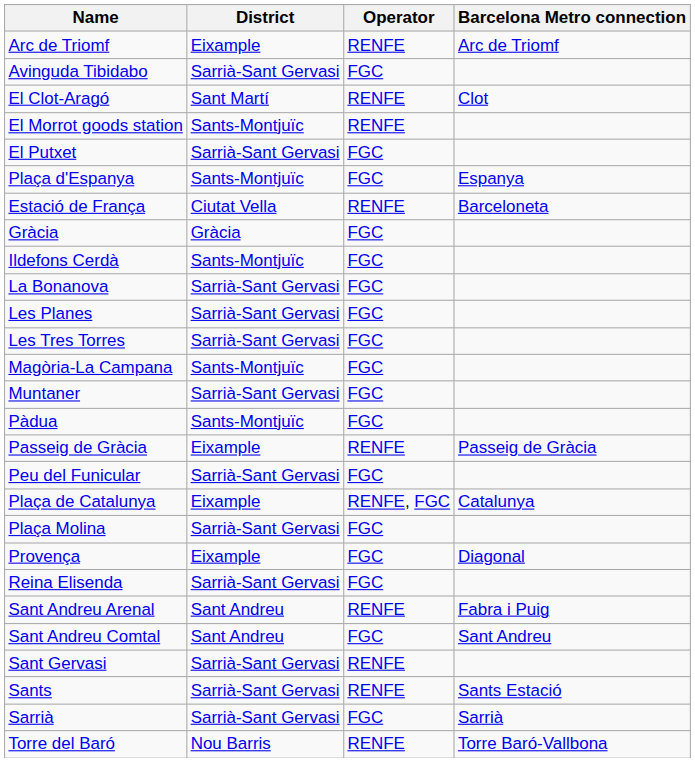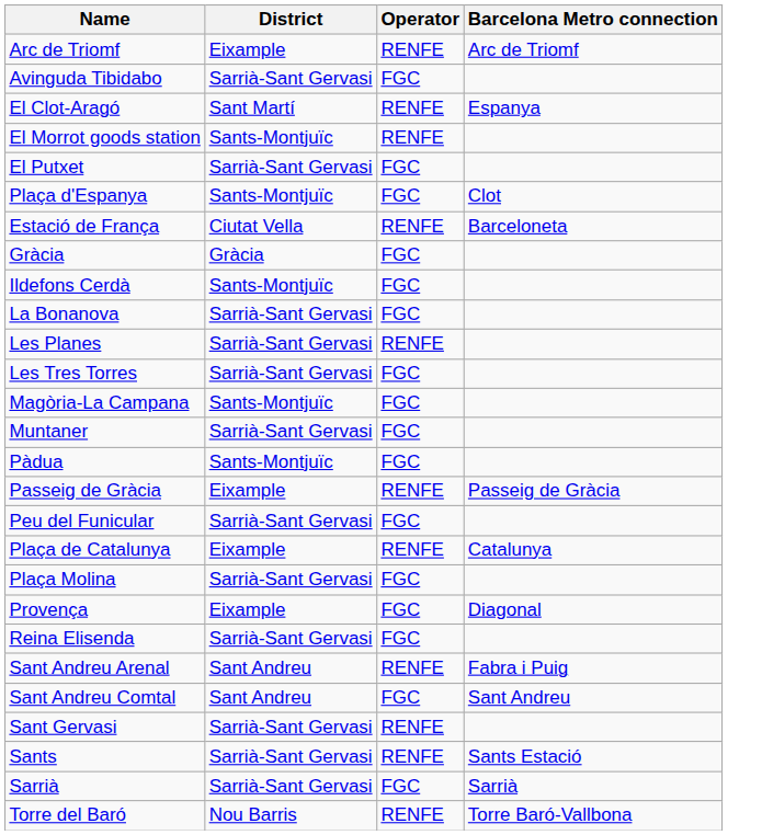 <table class="wikitable sortable">
 <tr>
 <th>Name</th>
 <th>District</th>
 <th>Operator</th>
 <th>Barcelona Metro connection</th>
 </tr>
 <tr>
 <td><a href='#'>Arc de Triomf</a></td>
 <td><a href='#'>Eixample</a></td>
 <td><a href='#'>RENFE</a></td>
 <td><a href='#'>Arc de Triomf</a></td>
 </tr>
 <tr>
 <td><a href='#'>Avinguda Tibidabo</a></td>
 <td><a href='#'>Sarrià-Sant Gervasi</a></td>
 <td><a href='#'>FGC</a></td>
 <td></td>
 </tr>
 <tr>
 <td><a href='#'>El Clot-Aragó</a></td>
 <td><a href='#'>Sant Martí</a></td>
 <td><a href='#'>RENFE</a></td>
-<td><a href='#'>Clot</a></td>
+<td><a href='#'>Espanya</a></td>
 </tr>
 <tr>
 <td><a href='#'>El Morrot goods station</a></td>
 <td><a href='#'>Sants-Montjuïc</a></td>
 <td><a href='#'>RENFE</a></td>
 <td></td>
 </tr>
 <tr>
 <td><a href='#'>El Putxet</a></td>
 <td><a href='#'>Sarrià-Sant Gervasi</a></td>
 <td><a href='#'>FGC</a></td>
 <td></td>
 </tr>
 <tr>
 <td><a href='#'>Plaça d'Espanya</a></td>
 <td><a href='#'>Sants-Montjuïc</a></td>
 <td><a href='#'>FGC</a></td>
-<td><a href='#'>Espanya</a></td>
+<td><a href='#'>Clot</a></td>
 </tr>
 <tr>
 <td><a href='#'>Estació de França</a></td>
 <td><a href='#'>Ciutat Vella</a></td>
 <td><a href='#'>RENFE</a></td>
 <td><a href='#'>Barceloneta</a></td>
 </tr>
 <tr>
 <td><a href='#'>Gràcia</a></td>
 <td><a href='#'>Gràcia</a></td>
 <td><a href='#'>FGC</a></td>
 <td></td>
 </tr>
 <tr>
 <td><a href='#'>Ildefons Cerdà</a></td>
 <td><a href='#'>Sants-Montjuïc</a></td>
 <td><a href='#'>FGC</a></td>
 <td></td>
 </tr>
 <tr>
 <td><a href='#'>La Bonanova</a></td>
 <td><a href='#'>Sarrià-Sant Gervasi</a></td>
 <td><a href='#'>FGC</a></td>
 <td></td>
 </tr>
 <tr>
 <td><a href='#'>Les Planes</a></td>
 <td><a href='#'>Sarrià-Sant Gervasi</a></td>
-<td><a href='#'>FGC</a></td>
+<td><a href='#'>RENFE</a></td>
 </tr>
 <tr>
 <td><a href='#'>Les Tres Torres</a></td>
 <td><a href='#'>Sarrià-Sant Gervasi</a></td>
 <td><a href='#'>FGC</a></td>
 <td></td>
 </tr>
 <tr>
 <td><a href='#'>Magòria-La Campana</a></td>
 <td><a href='#'>Sants-Montjuïc</a></td>
 <td><a href='#'>FGC</a></td>
 <td></td>
 </tr>
 <tr>
 <td><a href='#'>Muntaner</a></td>
 <td><a href='#'>Sarrià-Sant Gervasi</a></td>
 <td><a href='#'>FGC</a></td>
 <td></td>
 </tr>
 <tr>
 <td><a href='#'>Pàdua</a></td>
 <td><a href='#'>Sants-Montjuïc</a></td>
 <td><a href='#'>FGC</a></td>
 <td></td>
 </tr>
 <tr>
 <td><a href='#'>Passeig de Gràcia</a></td>
 <td><a href='#'>Eixample</a></td>
 <td><a href='#'>RENFE</a></td>
 <td><a href='#'>Passeig de Gràcia</a></td>
 </tr>
 <tr>
 <td><a href='#'>Peu del Funicular</a></td>
 <td><a href='#'>Sarrià-Sant Gervasi</a></td>
 <td><a href='#'>FGC</a></td>
 <td></td>
 </tr>
 <tr>
 <td><a href='#'>Plaça de Catalunya</a></td>
 <td><a href='#'>Eixample</a></td>
-<td><a href='#'>RENFE</a>, <a href='#'>FGC</a></td>
+<td><a href='#'>RENFE</a></td>
 <td><a href='#'>Catalunya</a></td>
 </tr>
 <tr>
 <td><a href='#'>Plaça Molina</a></td>
 <td><a href='#'>Sarrià-Sant Gervasi</a></td>
 <td><a href='#'>FGC</a></td>
 <td></td>
 </tr>
 <tr>
 <td><a href='#'>Provença</a></td>
 <td><a href='#'>Eixample</a></td>
 <td><a href='#'>FGC</a></td>
 <td><a href='#'>Diagonal</a></td>
 </tr>
 <tr>
 <td><a href='#'>Reina Elisenda</a></td>
 <td><a href='#'>Sarrià-Sant Gervasi</a></td>
 <td><a href='#'>FGC</a></td>
 <td></td>
 </tr>
 <tr>
 <td><a href='#'>Sant Andreu Arenal</a></td>
 <td><a href='#'>Sant Andreu</a></td>
 <td><a href='#'>RENFE</a></td>
 <td><a href='#'>Fabra i Puig</a></td>
 </tr>
 <tr>
 <td><a href='#'>Sant Andreu Comtal</a></td>
 <td><a href='#'>Sant Andreu</a></td>
 <td><a href='#'>FGC</a></td>
 <td><a href='#'>Sant Andreu</a></td>
 </tr>
 <tr>
 <td><a href='#'>Sant Gervasi</a></td>
 <td><a href='#'>Sarrià-Sant Gervasi</a></td>
 <td><a href='#'>RENFE</a></td>
 <td></td>
 </tr>
 <tr>
 <td><a href='#'>Sants</a></td>
 <td><a href='#'>Sarrià-Sant Gervasi</a></td>
 <td><a href='#'>RENFE</a></td>
 <td><a href='#'>Sants Estació</a></td>
 </tr>
 <tr>
 <td><a href='#'>Sarrià</a></td>
 <td><a href='#'>Sarrià-Sant Gervasi</a></td>
 <td><a href='#'>FGC</a></td>
 <td><a href='#'>Sarrià</a></td>
 </tr>
 <tr>
 <td><a href='#'>Torre del Baró</a></td>
 <td><a href='#'>Nou Barris</a></td>
 <td><a href='#'>RENFE</a></td>
 <td><a href='#'>Torre Baró-Vallbona</a></td>
 </tr>
 </table>
